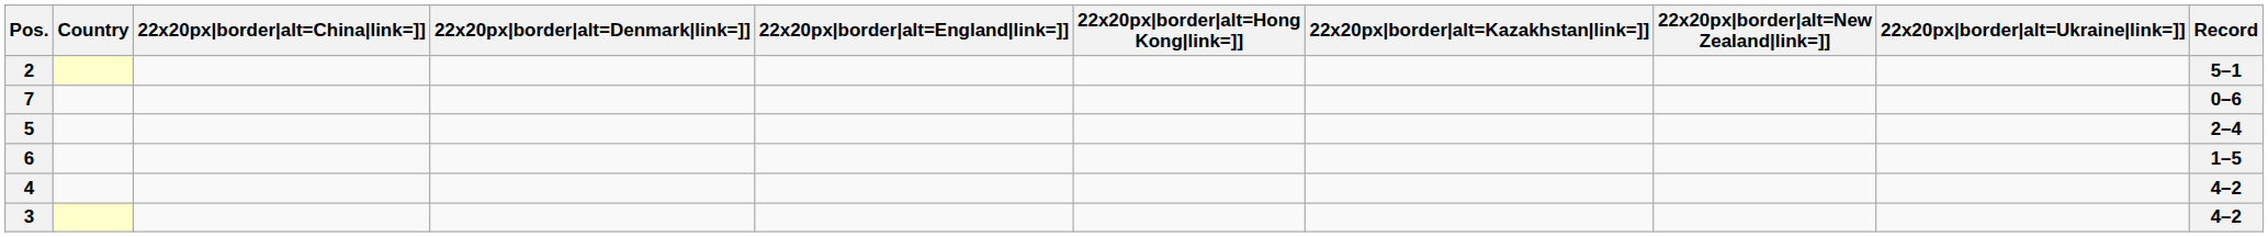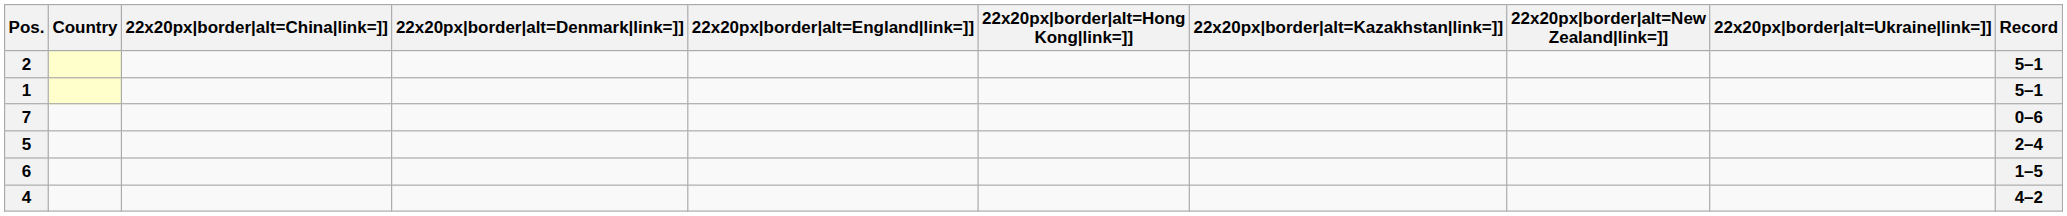 <table class="wikitable sortable nowrap" style="text-align:center; font-size:0.9em;">
 <tr>
 <th>Pos.</th>
 <th>Country</th>
 <th [[Image:>22x20px|border|alt=China|link=]]</th>
 <th [[Image:>22x20px|border|alt=Denmark|link=]]</th>
 <th [[Image:>22x20px|border|alt=England|link=]]</th>
 <th [[Image:>22x20px|border|alt=Hong Kong|link=]]</th>
 <th [[Image:>22x20px|border|alt=Kazakhstan|link=]]</th>
 <th [[Image:>22x20px|border|alt=New Zealand|link=]]</th>
 <th [[Image:>22x20px|border|alt=Ukraine|link=]]</th>
 <th>Record</th>
 </tr>
 <tr>
 <th>2</th>
+<td style="text-align:left; background:#ffffcc;"></td>
+<td></td>
+<td></td>
+<td></td>
+<td></td>
+<td></td>
+<td></td>
+<td></td>
+<th>5–1</th>
+</tr>
+<tr>
+<th>1</th>
 <td style="text-align:left; background:#ffffcc;"></td>
 <td></td>
 <td></td>
 <td></td>
 <td></td>
 <td></td>
 <td></td>
 <td></td>
 <th>5–1</th>
 </tr>
 <tr>
 <th>7</th>
 <td style="text-align:left;"></td>
 <td></td>
 <td></td>
 <td></td>
 <td></td>
 <td></td>
 <td></td>
 <td></td>
 <th>0–6</th>
 </tr>
 <tr>
 <th>5</th>
 <td style="text-align:left;"></td>
 <td></td>
 <td></td>
 <td></td>
 <td></td>
 <td></td>
 <td></td>
 <td></td>
 <th>2–4</th>
 </tr>
 <tr>
 <th>6</th>
 <td style="text-align:left;"></td>
 <td></td>
 <td></td>
 <td></td>
 <td></td>
 <td></td>
 <td></td>
 <td></td>
 <th>1–5</th>
 </tr>
 <tr>
 <th>4</th>
 <td style="text-align:left;"></td>
 <td></td>
 <td></td>
 <td></td>
 <td></td>
 <td></td>
 <td></td>
 <td></td>
 <th>4–2</th>
 </tr>
-<tr>
-<th>3</th>
-<td style="text-align:left; background:#ffffcc;"></td>
-<td></td>
-<td></td>
-<td></td>
-<td></td>
-<td></td>
-<td></td>
-<td></td>
-<th>4–2</th>
-</tr>
 </table>
